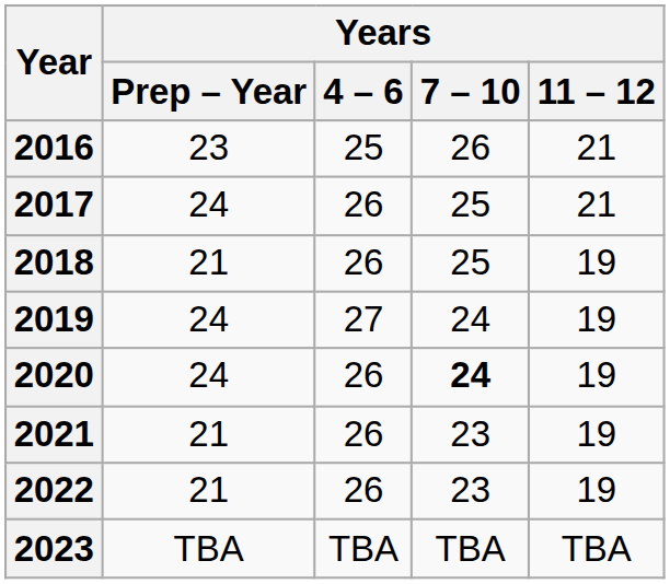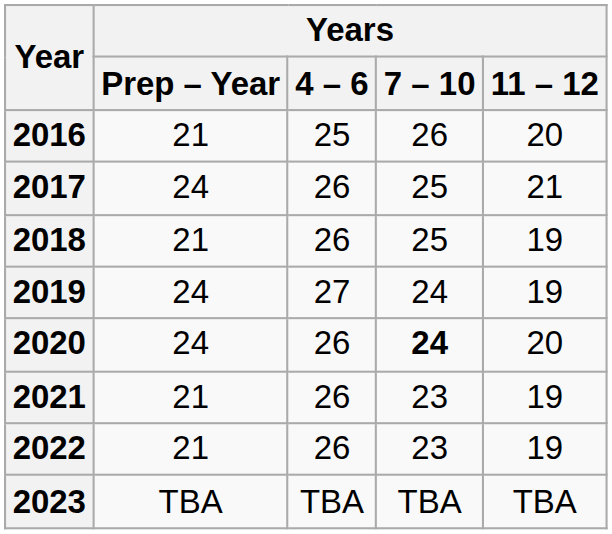 <table class="wikitable sortable">
 <tr>
 <th rowspan=2>Year</th>
 <th colspan=13>Years</th>
 </tr>
 <tr>
 <th>Prep – Year</th>
 <th>4 – 6</th>
 <th>7 – 10</th>
 <th>11 – 12</th>
 </tr>
 <tr>
 <th>2016</th>
-<td style="text-align:center">23</td>
+<td style="text-align:center">21</td>
 <td style="text-align:center">25</td>
 <td style="text-align:center">26</td>
-<td style="text-align:center">21</td>
+<td style="text-align:center">20</td>
 </tr>
 <tr>
 <th>2017</th>
 <td style="text-align:center">24</td>
 <td style="text-align:center">26</td>
 <td style="text-align:center">25</td>
 <td style="text-align:center">21</td>
 </tr>
 <tr>
 <th>2018</th>
 <td style="text-align:center">21</td>
 <td style="text-align:center">26</td>
 <td style="text-align:center">25</td>
 <td style="text-align:center">19</td>
 </tr>
 <tr>
 <th>2019</th>
 <td style="text-align:center">24</td>
 <td style="text-align:center">27</td>
 <td style="text-align:center">24</td>
 <td style="text-align:center">19</td>
 </tr>
 <tr>
 <th>2020</th>
 <td style="text-align:center">24</td>
 <td style="text-align:center">26</td>
 <td style="text-align:center"><strong>24</strong></td>
-<td style="text-align:center">19</td>
+<td style="text-align:center">20</td>
 </tr>
 <tr>
 <th>2021</th>
 <td style="text-align:center">21</td>
 <td style="text-align:center">26</td>
 <td style="text-align:center">23</td>
 <td style="text-align:center">19</td>
 </tr>
 <tr>
 <th>2022</th>
 <td style="text-align:center">21</td>
 <td style="text-align:center">26</td>
 <td style="text-align:center">23</td>
 <td style="text-align:center">19</td>
 </tr>
 <tr>
 <th>2023</th>
 <td style="text-align:center">TBA</td>
 <td style="text-align:center">TBA</td>
 <td style="text-align:center">TBA</td>
 <td style="text-align:center">TBA</td>
 </tr>
 </table>
